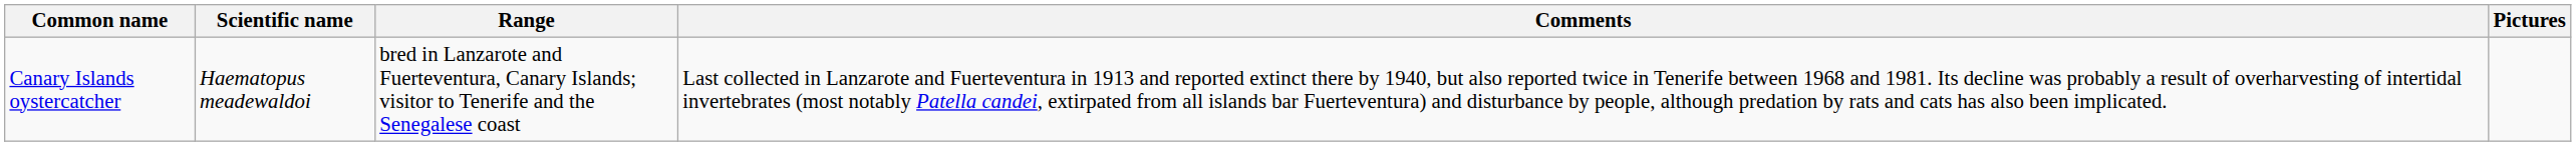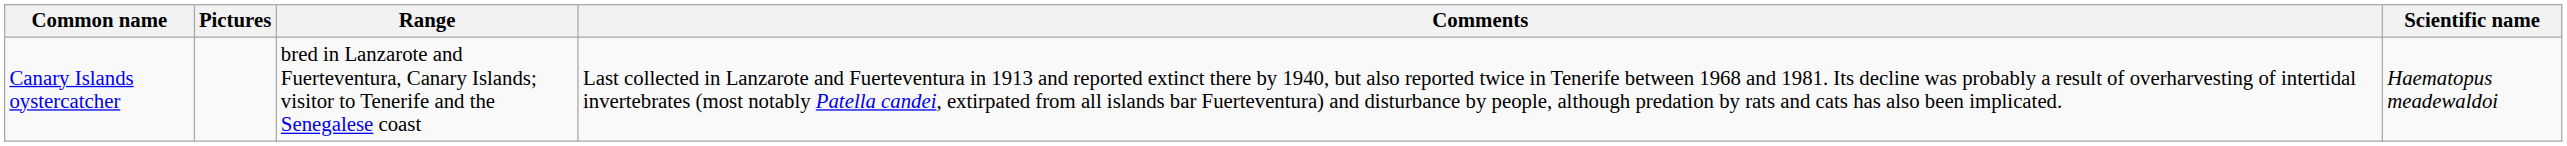 <table class="wikitable">
 <tr>
 <th>Common name</th>
-<th>Scientific name</th>
+<th class="unsortable">Pictures</th>
 <th>Range</th>
 <th class="unsortable">Comments</th>
-<th class="unsortable">Pictures</th>
+<th>Scientific name</th>
 </tr>
 <tr>
 <td><a href='#'>Canary Islands oystercatcher</a></td>
-<td><em>Haematopus meadewaldoi</em></td>
+<td></td>
 <td>bred in Lanzarote and Fuerteventura, Canary Islands;<br>visitor to Tenerife and the <a href='#'>Senegalese</a> coast</td>
 <td>Last collected in Lanzarote and Fuerteventura in 1913 and reported extinct there by 1940, but also reported twice in Tenerife between 1968 and 1981. Its decline was probably a result of overharvesting of intertidal invertebrates (most notably <em><a href='#'>Patella candei</a></em>, extirpated from all islands bar Fuerteventura) and disturbance by people, although predation by rats and cats has also been implicated.</td>
-<td></td>
+<td><em>Haematopus meadewaldoi</em></td>
 </tr>
 </table>
